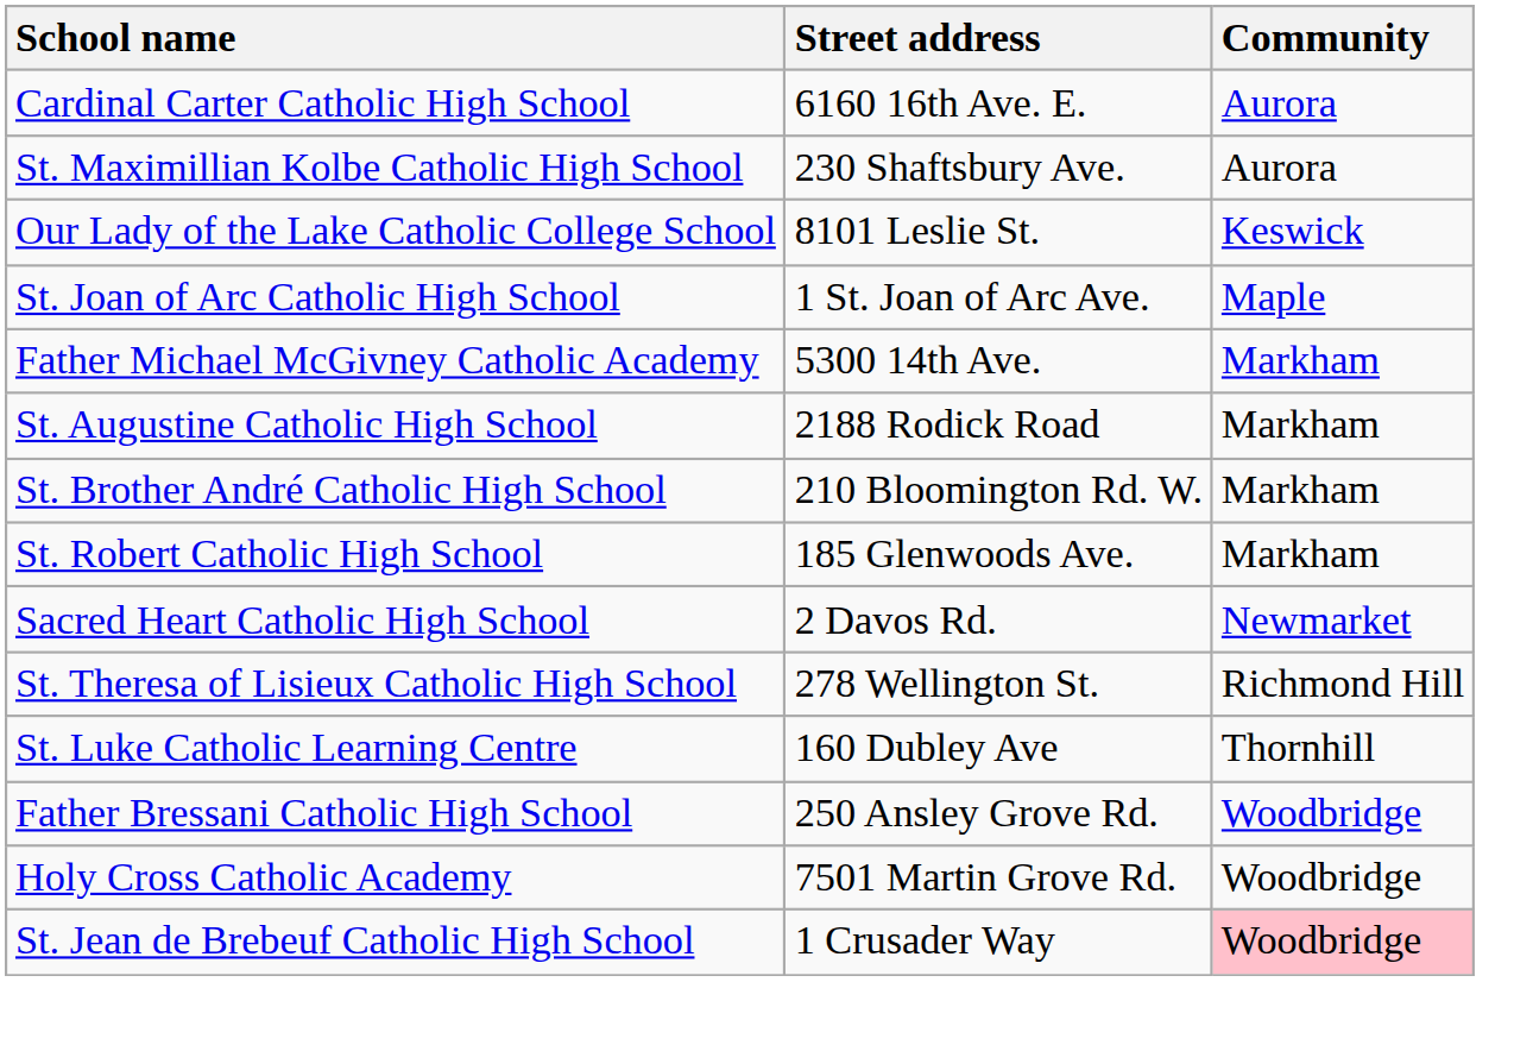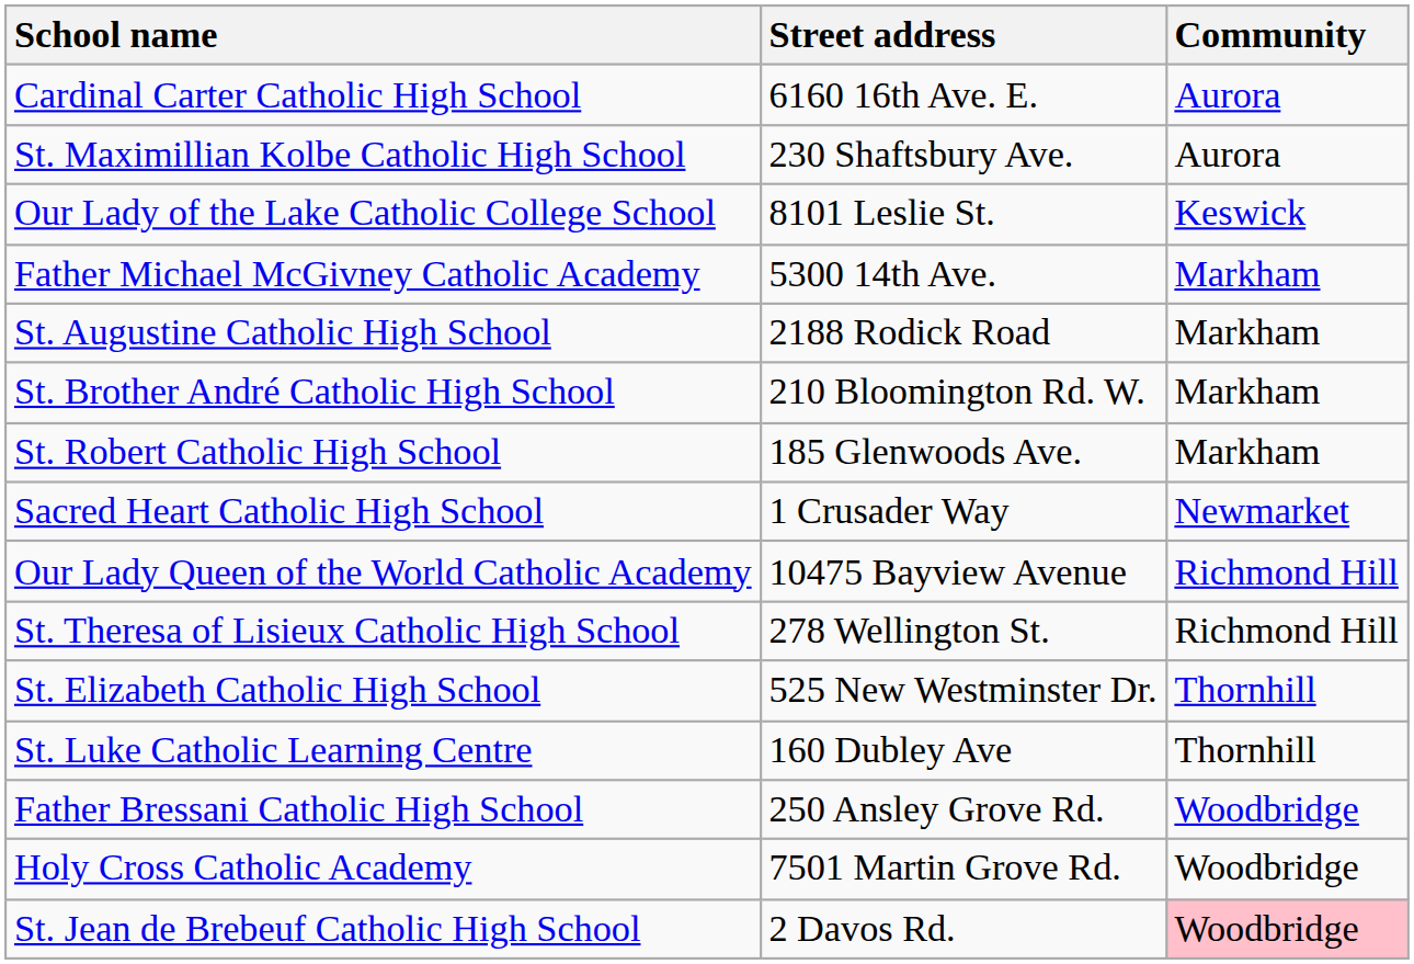 <table class="wikitable sortable">
 <tr>
 <th style="text-align: left">School name</th>
 <th style="text-align: left">Street address</th>
 <th style="text-align: left">Community</th>
 </tr>
 <tr>
 <td><a href='#'>Cardinal Carter Catholic High School</a></td>
 <td>6160 16th Ave. E.</td>
 <td><a href='#'>Aurora</a></td>
 </tr>
 <tr>
 <td><a href='#'>St. Maximillian Kolbe Catholic High School</a></td>
 <td>230 Shaftsbury Ave.</td>
 <td>Aurora</td>
 </tr>
 <tr>
 <td><a href='#'>Our Lady of the Lake Catholic College School</a></td>
 <td>8101 Leslie St.</td>
 <td><a href='#'>Keswick</a></td>
-</tr>
-<tr>
-<td><a href='#'>St. Joan of Arc Catholic High School</a></td>
-<td>1 St. Joan of Arc Ave.</td>
-<td><a href='#'>Maple</a></td>
 </tr>
 <tr>
 <td><a href='#'>Father Michael McGivney Catholic Academy</a></td>
 <td>5300 14th Ave.</td>
 <td><a href='#'>Markham</a></td>
 </tr>
 <tr>
 <td><a href='#'>St. Augustine Catholic High School</a></td>
 <td>2188 Rodick Road</td>
 <td>Markham</td>
 </tr>
 <tr>
 <td><a href='#'>St. Brother André Catholic High School</a></td>
 <td>210 Bloomington Rd. W.</td>
 <td>Markham</td>
 </tr>
 <tr>
 <td><a href='#'>St. Robert Catholic High School</a></td>
 <td>185 Glenwoods Ave.</td>
 <td>Markham</td>
 </tr>
 <tr>
 <td><a href='#'>Sacred Heart Catholic High School</a></td>
-<td>2 Davos Rd.</td>
+<td>1 Crusader Way</td>
 <td><a href='#'>Newmarket</a></td>
+</tr>
+<tr>
+<td><a href='#'>Our Lady Queen of the World Catholic Academy</a></td>
+<td>10475 Bayview Avenue</td>
+<td><a href='#'>Richmond Hill</a></td>
 </tr>
 <tr>
 <td><a href='#'>St. Theresa of Lisieux Catholic High School</a></td>
 <td>278 Wellington St.</td>
 <td>Richmond Hill</td>
+</tr>
+<tr>
+<td><a href='#'>St. Elizabeth Catholic High School</a></td>
+<td>525 New Westminster Dr.</td>
+<td><a href='#'>Thornhill</a></td>
 </tr>
 <tr>
 <td><a href='#'>St. Luke Catholic Learning Centre</a></td>
 <td>160 Dubley Ave</td>
 <td>Thornhill</td>
 </tr>
 <tr>
 <td><a href='#'>Father Bressani Catholic High School</a></td>
 <td>250 Ansley Grove Rd.</td>
 <td><a href='#'>Woodbridge</a></td>
 </tr>
 <tr>
 <td><a href='#'>Holy Cross Catholic Academy</a></td>
 <td>7501 Martin Grove Rd.</td>
 <td>Woodbridge</td>
 </tr>
 <tr>
 <td><a href='#'>St. Jean de Brebeuf Catholic High School</a></td>
-<td>1 Crusader Way</td>
+<td>2 Davos Rd.</td>
 <td style="background: pink;">Woodbridge</td>
 </tr>
 </table>
